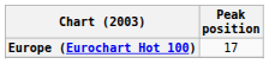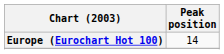 <table class="wikitable sortable plainrowheaders" style="text-align:center">
 <tr>
 <th scope="col">Chart (2003)</th>
 <th scope="col">Peak<br>position</th>
 </tr>
 <tr>
 <th scope="row">Europe (<a href='#'>Eurochart Hot 100</a>)</th>
-<td>17</td>
+<td>14</td>
 </tr>
 <tr>
 </tr>
 <tr>
 </tr>
 <tr>
 </tr>
 </table>
